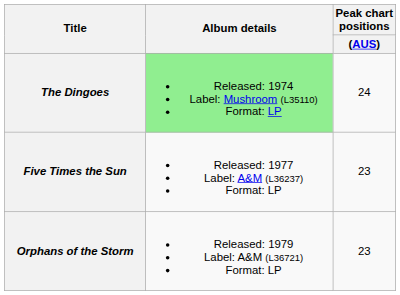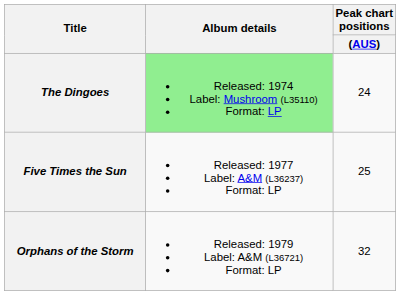 <table class="wikitable plainrowheaders" style="text-align:center;" border="1">
 <tr>
 <th scope="col" rowspan="2" style="width:12em;">Title</th>
 <th scope="col" rowspan="2" style="width:16em;">Album details</th>
 <th scope="col" colspan="1">Peak chart<br>positions</th>
 </tr>
 <tr>
 <th scope="col" style="text-align:center;">(<a href='#'>AUS</a>)</th>
 </tr>
 <tr>
 <th scope="row"><em>The Dingoes</em></th>
 <td style="background: lightgreen;"><br><ul><li>Released: 1974</li><li>Label: <a href='#'>Mushroom</a> <small>(L35110)</small></li><li>Format: <a href='#'>LP</a></li></ul></td>
 <td style="text-align:center;">24</td>
 </tr>
 <tr>
 <th scope="row"><em>Five Times the Sun</em></th>
 <td><br><ul><li>Released: 1977</li><li>Label: <a href='#'>A&M</a> <small>(L36237)</small></li><li>Format: LP</li></ul></td>
-<td style="text-align:center;">23</td>
+<td style="text-align:center;">25</td>
 </tr>
 <tr>
 <th scope="row"><em>Orphans of the Storm</em></th>
 <td><br><ul><li>Released: 1979</li><li>Label: A&M <small>(L36721)</small></li><li>Format: LP</li></ul></td>
-<td style="text-align:center;">23</td>
+<td style="text-align:center;">32</td>
 </tr>
 </table>
